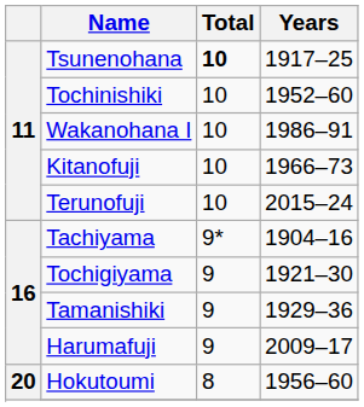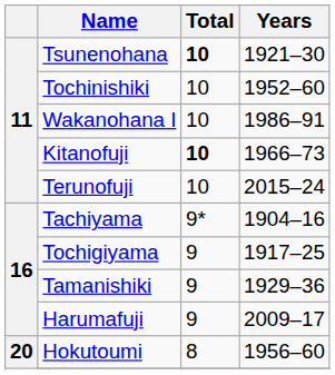 <table class="wikitable">
 <tr>
 <th></th>
 <th><a href='#'>Name</a></th>
 <th>Total</th>
 <th>Years</th>
 </tr>
 <tr>
 <th rowspan=5>11</th>
 <td><a href='#'>Tsunenohana</a></td>
 <td><strong>10</strong></td>
-<td>1917–25</td>
+<td>1921–30</td>
 </tr>
 <tr>
 <td><a href='#'>Tochinishiki</a></td>
 <td>10</td>
 <td>1952–60</td>
 </tr>
 <tr>
 <td><a href='#'>Wakanohana I</a></td>
 <td>10</td>
 <td>1986–91</td>
 </tr>
 <tr>
 <td><a href='#'>Kitanofuji</a></td>
-<td>10</td>
+<td><strong>10</strong></td>
 <td>1966–73</td>
 </tr>
 <tr>
 <td><a href='#'>Terunofuji</a></td>
 <td>10</td>
 <td>2015–24</td>
 </tr>
 <tr>
 <th rowspan=4>16</th>
 <td><a href='#'>Tachiyama</a></td>
 <td>9*</td>
 <td>1904–16</td>
 </tr>
 <tr>
 <td><a href='#'>Tochigiyama</a></td>
 <td>9</td>
-<td>1921–30</td>
+<td>1917–25</td>
 </tr>
 <tr>
 <td><a href='#'>Tamanishiki</a></td>
 <td>9</td>
 <td>1929–36</td>
 </tr>
 <tr>
 <td><a href='#'>Harumafuji</a></td>
 <td>9</td>
 <td>2009–17</td>
 </tr>
 <tr>
 <th rowspan=2>20</th>
 <td><a href='#'>Hokutoumi</a></td>
 <td>8</td>
 <td>1956–60</td>
 </tr>
 <tr>
 </tr>
 </table>
